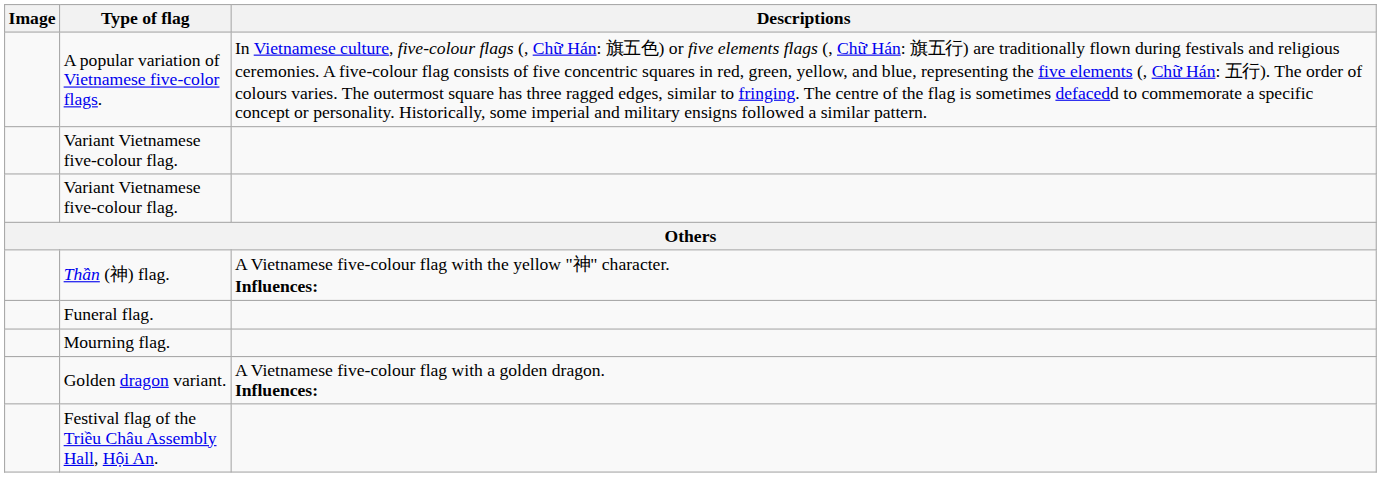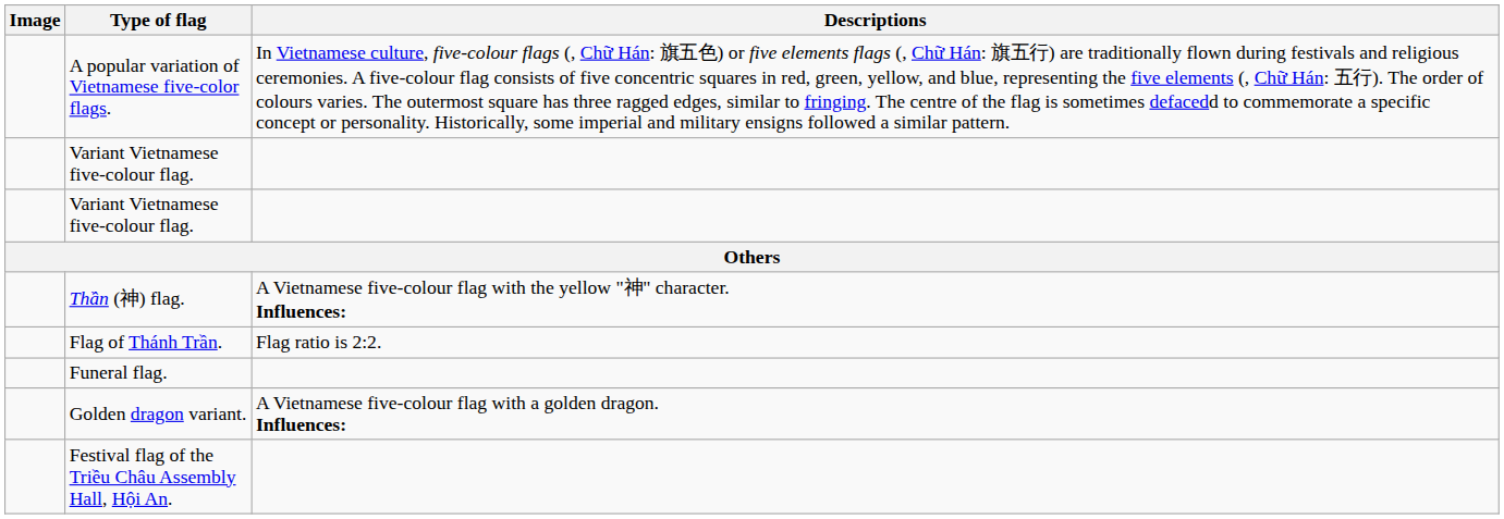 <table class="wikitable">
 <tr>
 <th>Image</th>
 <th>Type of flag</th>
 <th>Descriptions</th>
 </tr>
 <tr>
 <td></td>
 <td>A popular variation of <a href='#'>Vietnamese five-color flags</a>.</td>
 <td>In <a href='#'>Vietnamese culture</a>, <em>five-colour flags</em> (, <a href='#'>Chữ Hán</a>: 旗五色) or <em>five elements flags</em> (, <a href='#'>Chữ Hán</a>: 旗五行) are traditionally flown during festivals and religious ceremonies. A five-colour flag consists of five concentric squares in red, green, yellow, and blue, representing the <a href='#'>five elements</a> (, <a href='#'>Chữ Hán</a>: 五行). The order of colours varies. The outermost square has three ragged edges, similar to <a href='#'>fringing</a>. The centre of the flag is sometimes <a href='#'>defaced</a>d to commemorate a specific concept or personality. Historically, some imperial and military ensigns followed a similar pattern.</td>
 </tr>
 <tr>
 <td></td>
 <td>Variant Vietnamese five-colour flag.</td>
 <td></td>
 </tr>
 <tr>
 <td></td>
 <td>Variant Vietnamese five-colour flag.</td>
 <td></td>
 </tr>
 <tr>
 <th colspan=3>Others</th>
 </tr>
 <tr>
 <td></td>
 <td><em><a href='#'>Thần</a></em> (神) flag.</td>
 <td>A Vietnamese five-colour flag with the yellow "神" character.<br><strong>Influences:</strong> </td>
 </tr>
 <tr>
 <td></td>
-<td>Funeral flag.</td>
-<td></td>
+<td>Flag of <a href='#'>Thánh Trần</a>.</td>
+<td>Flag ratio is 2:2.</td>
 </tr>
 <tr>
 <td></td>
-<td>Mourning flag.</td>
+<td>Funeral flag.</td>
 <td></td>
 </tr>
 <tr>
 <td></td>
 <td>Golden <a href='#'>dragon</a> variant.</td>
 <td>A Vietnamese five-colour flag with a golden dragon.<br><strong>Influences:</strong> </td>
 </tr>
 <tr>
 <td></td>
 <td>Festival flag of the <a href='#'>Triều Châu Assembly Hall</a>, <a href='#'>Hội An</a>.</td>
 <td></td>
 </tr>
 </table>
